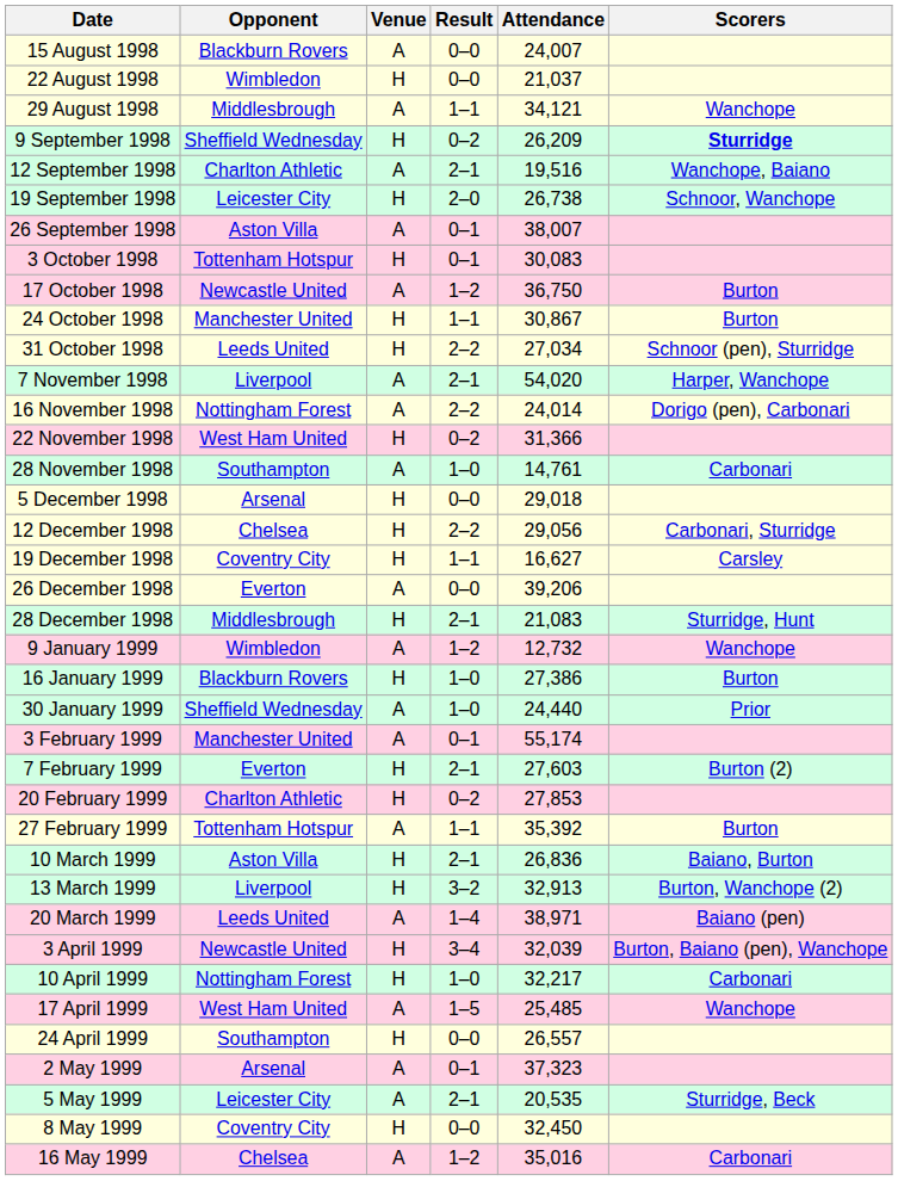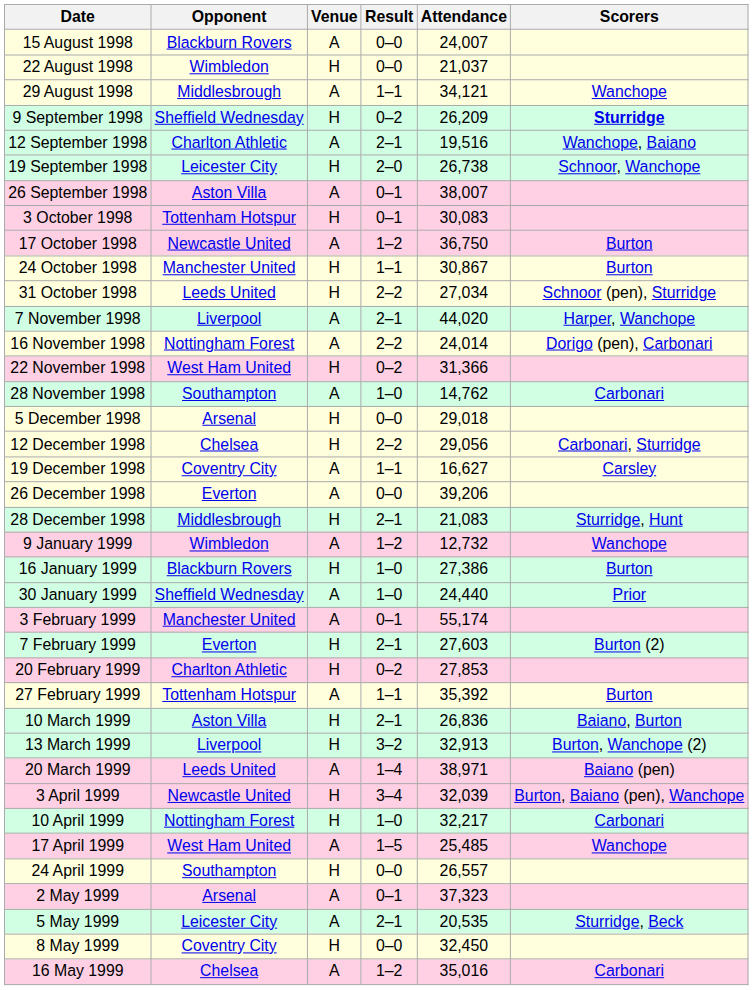 <table class="wikitable sortable" style="font-size:100%; text-align:center">
 <tr>
 <th>Date</th>
 <th>Opponent</th>
 <th>Venue</th>
 <th>Result</th>
 <th>Attendance</th>
 <th>Scorers</th>
 </tr>
 <tr style="background-color: #ffffdd;">
 <td>15 August 1998</td>
 <td><a href='#'>Blackburn Rovers</a></td>
 <td>A</td>
 <td>0–0</td>
 <td>24,007</td>
 <td></td>
 </tr>
 <tr style="background-color: #ffffdd;">
 <td>22 August 1998</td>
 <td><a href='#'>Wimbledon</a></td>
 <td>H</td>
 <td>0–0</td>
 <td>21,037</td>
 <td></td>
 </tr>
 <tr style="background-color: #ffffdd;">
 <td>29 August 1998</td>
 <td><a href='#'>Middlesbrough</a></td>
 <td>A</td>
 <td>1–1</td>
 <td>34,121</td>
 <td><a href='#'>Wanchope</a></td>
 </tr>
 <tr style="background-color: #d0ffe3;">
 <td>9 September 1998</td>
 <td><a href='#'>Sheffield Wednesday</a></td>
 <td>H</td>
 <td>0–2</td>
 <td>26,209</td>
 <td><strong><a href='#'>Sturridge</a></strong></td>
 </tr>
 <tr style="background-color: #d0ffe3;">
 <td>12 September 1998</td>
 <td><a href='#'>Charlton Athletic</a></td>
 <td>A</td>
 <td>2–1</td>
 <td>19,516</td>
 <td><a href='#'>Wanchope</a>, <a href='#'>Baiano</a></td>
 </tr>
 <tr style="background-color: #d0ffe3;">
 <td>19 September 1998</td>
 <td><a href='#'>Leicester City</a></td>
 <td>H</td>
 <td>2–0</td>
 <td>26,738</td>
 <td><a href='#'>Schnoor</a>, <a href='#'>Wanchope</a></td>
 </tr>
 <tr style="background-color: #ffd0e3;">
 <td>26 September 1998</td>
 <td><a href='#'>Aston Villa</a></td>
 <td>A</td>
 <td>0–1</td>
 <td>38,007</td>
 <td></td>
 </tr>
 <tr style="background-color: #ffd0e3;">
 <td>3 October 1998</td>
 <td><a href='#'>Tottenham Hotspur</a></td>
 <td>H</td>
 <td>0–1</td>
 <td>30,083</td>
 <td></td>
 </tr>
 <tr style="background-color: #ffd0e3;">
 <td>17 October 1998</td>
 <td><a href='#'>Newcastle United</a></td>
 <td>A</td>
 <td>1–2</td>
 <td>36,750</td>
 <td><a href='#'>Burton</a></td>
 </tr>
 <tr style="background-color: #ffffdd;">
 <td>24 October 1998</td>
 <td><a href='#'>Manchester United</a></td>
 <td>H</td>
 <td>1–1</td>
 <td>30,867</td>
 <td><a href='#'>Burton</a></td>
 </tr>
 <tr style="background-color: #ffffdd;">
 <td>31 October 1998</td>
 <td><a href='#'>Leeds United</a></td>
 <td>H</td>
 <td>2–2</td>
 <td>27,034</td>
 <td><a href='#'>Schnoor</a> (pen), <a href='#'>Sturridge</a></td>
 </tr>
 <tr style="background-color: #d0ffe3;">
 <td>7 November 1998</td>
 <td><a href='#'>Liverpool</a></td>
 <td>A</td>
 <td>2–1</td>
-<td>54,020</td>
+<td>44,020</td>
 <td><a href='#'>Harper</a>, <a href='#'>Wanchope</a></td>
 </tr>
 <tr style="background-color: #ffffdd;">
 <td>16 November 1998</td>
 <td><a href='#'>Nottingham Forest</a></td>
 <td>A</td>
 <td>2–2</td>
 <td>24,014</td>
 <td><a href='#'>Dorigo</a> (pen), <a href='#'>Carbonari</a></td>
 </tr>
 <tr style="background-color: #ffd0e3;">
 <td>22 November 1998</td>
 <td><a href='#'>West Ham United</a></td>
 <td>H</td>
 <td>0–2</td>
 <td>31,366</td>
 <td></td>
 </tr>
 <tr style="background-color: #d0ffe3;">
 <td>28 November 1998</td>
 <td><a href='#'>Southampton</a></td>
 <td>A</td>
 <td>1–0</td>
-<td>14,761</td>
+<td>14,762</td>
 <td><a href='#'>Carbonari</a></td>
 </tr>
 <tr style="background-color: #ffffdd;">
 <td>5 December 1998</td>
 <td><a href='#'>Arsenal</a></td>
 <td>H</td>
 <td>0–0</td>
 <td>29,018</td>
 <td></td>
 </tr>
 <tr style="background-color: #ffffdd;">
 <td>12 December 1998</td>
 <td><a href='#'>Chelsea</a></td>
 <td>H</td>
 <td>2–2</td>
 <td>29,056</td>
 <td><a href='#'>Carbonari</a>, <a href='#'>Sturridge</a></td>
 </tr>
 <tr style="background-color: #ffffdd;">
 <td>19 December 1998</td>
 <td><a href='#'>Coventry City</a></td>
-<td>H</td>
+<td>A</td>
 <td>1–1</td>
 <td>16,627</td>
 <td><a href='#'>Carsley</a></td>
 </tr>
 <tr style="background-color: #ffffdd;">
 <td>26 December 1998</td>
 <td><a href='#'>Everton</a></td>
 <td>A</td>
 <td>0–0</td>
 <td>39,206</td>
 <td></td>
 </tr>
 <tr style="background-color: #d0ffe3;">
 <td>28 December 1998</td>
 <td><a href='#'>Middlesbrough</a></td>
 <td>H</td>
 <td>2–1</td>
 <td>21,083</td>
 <td><a href='#'>Sturridge</a>, <a href='#'>Hunt</a></td>
 </tr>
 <tr style="background-color: #ffd0e3;">
 <td>9 January 1999</td>
 <td><a href='#'>Wimbledon</a></td>
 <td>A</td>
 <td>1–2</td>
 <td>12,732</td>
 <td><a href='#'>Wanchope</a></td>
 </tr>
 <tr style="background-color: #d0ffe3;">
 <td>16 January 1999</td>
 <td><a href='#'>Blackburn Rovers</a></td>
 <td>H</td>
 <td>1–0</td>
 <td>27,386</td>
 <td><a href='#'>Burton</a></td>
 </tr>
 <tr style="background-color: #d0ffe3;">
 <td>30 January 1999</td>
 <td><a href='#'>Sheffield Wednesday</a></td>
 <td>A</td>
 <td>1–0</td>
 <td>24,440</td>
 <td><a href='#'>Prior</a></td>
 </tr>
 <tr style="background-color: #ffd0e3;">
 <td>3 February 1999</td>
 <td><a href='#'>Manchester United</a></td>
 <td>A</td>
 <td>0–1</td>
 <td>55,174</td>
 <td></td>
 </tr>
 <tr style="background-color: #d0ffe3;">
 <td>7 February 1999</td>
 <td><a href='#'>Everton</a></td>
 <td>H</td>
 <td>2–1</td>
 <td>27,603</td>
 <td><a href='#'>Burton</a> (2)</td>
 </tr>
 <tr style="background-color: #ffd0e3;">
 <td>20 February 1999</td>
 <td><a href='#'>Charlton Athletic</a></td>
 <td>H</td>
 <td>0–2</td>
 <td>27,853</td>
 <td></td>
 </tr>
 <tr style="background-color: #ffffdd;">
 <td>27 February 1999</td>
 <td><a href='#'>Tottenham Hotspur</a></td>
 <td>A</td>
 <td>1–1</td>
 <td>35,392</td>
 <td><a href='#'>Burton</a></td>
 </tr>
 <tr style="background-color: #d0ffe3;">
 <td>10 March 1999</td>
 <td><a href='#'>Aston Villa</a></td>
 <td>H</td>
 <td>2–1</td>
 <td>26,836</td>
 <td><a href='#'>Baiano</a>, <a href='#'>Burton</a></td>
 </tr>
 <tr style="background-color: #d0ffe3;">
 <td>13 March 1999</td>
 <td><a href='#'>Liverpool</a></td>
 <td>H</td>
 <td>3–2</td>
 <td>32,913</td>
 <td><a href='#'>Burton</a>, <a href='#'>Wanchope</a> (2)</td>
 </tr>
 <tr style="background-color: #ffd0e3;">
 <td>20 March 1999</td>
 <td><a href='#'>Leeds United</a></td>
 <td>A</td>
 <td>1–4</td>
 <td>38,971</td>
 <td><a href='#'>Baiano</a> (pen)</td>
 </tr>
 <tr style="background-color: #ffd0e3;">
 <td>3 April 1999</td>
 <td><a href='#'>Newcastle United</a></td>
 <td>H</td>
 <td>3–4</td>
 <td>32,039</td>
 <td><a href='#'>Burton</a>, <a href='#'>Baiano</a> (pen), <a href='#'>Wanchope</a></td>
 </tr>
 <tr style="background-color: #d0ffe3;">
 <td>10 April 1999</td>
 <td><a href='#'>Nottingham Forest</a></td>
 <td>H</td>
 <td>1–0</td>
 <td>32,217</td>
 <td><a href='#'>Carbonari</a></td>
 </tr>
 <tr style="background-color: #ffd0e3;">
 <td>17 April 1999</td>
 <td><a href='#'>West Ham United</a></td>
 <td>A</td>
 <td>1–5</td>
 <td>25,485</td>
 <td><a href='#'>Wanchope</a></td>
 </tr>
 <tr style="background-color: #ffffdd;">
 <td>24 April 1999</td>
 <td><a href='#'>Southampton</a></td>
 <td>H</td>
 <td>0–0</td>
 <td>26,557</td>
 <td></td>
 </tr>
 <tr style="background-color: #ffd0e3;">
 <td>2 May 1999</td>
 <td><a href='#'>Arsenal</a></td>
 <td>A</td>
 <td>0–1</td>
 <td>37,323</td>
 <td></td>
 </tr>
 <tr style="background-color: #d0ffe3;">
 <td>5 May 1999</td>
 <td><a href='#'>Leicester City</a></td>
 <td>A</td>
 <td>2–1</td>
 <td>20,535</td>
 <td><a href='#'>Sturridge</a>, <a href='#'>Beck</a></td>
 </tr>
 <tr style="background-color: #ffffdd;">
 <td>8 May 1999</td>
 <td><a href='#'>Coventry City</a></td>
 <td>H</td>
 <td>0–0</td>
 <td>32,450</td>
 <td></td>
 </tr>
 <tr style="background-color: #ffd0e3;">
 <td>16 May 1999</td>
 <td><a href='#'>Chelsea</a></td>
 <td>A</td>
 <td>1–2</td>
 <td>35,016</td>
 <td><a href='#'>Carbonari</a></td>
 </tr>
 </table>
